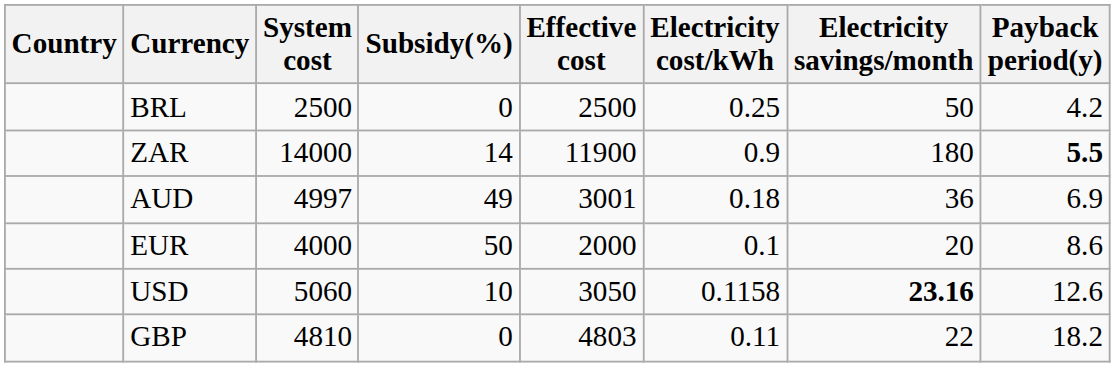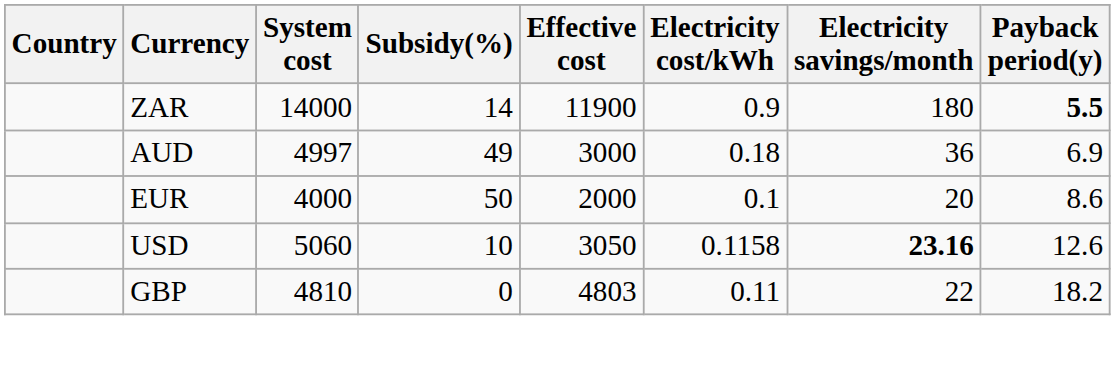 <table class="wikitable" | Solar Water Heating: Costs and Payback periods>
 <tr>
 <th>Country</th>
 <th>Currency</th>
 <th>System cost</th>
 <th>Subsidy(%)</th>
 <th>Effective cost</th>
 <th>Electricity cost/kWh</th>
 <th>Electricity savings/month</th>
 <th>Payback period(y)</th>
-</tr>
-<tr>
-<td style="text-align:left;"></td>
-<td style="text-align:left;">BRL</td>
-<td style="text-align:right;">2500</td>
-<td style="text-align:right;">0</td>
-<td style="text-align:right;">2500</td>
-<td style="text-align:right;">0.25</td>
-<td style="text-align:right;">50</td>
-<td style="text-align:right;">4.2</td>
 </tr>
 <tr>
 <td style="text-align:left;"></td>
 <td style="text-align:left;">ZAR</td>
 <td style="text-align:right;">14000</td>
 <td style="text-align:right;">14</td>
 <td style="text-align:right;">11900</td>
 <td style="text-align:right;">0.9</td>
 <td style="text-align:right;">180</td>
 <td style="text-align:right;"><strong>5.5</strong></td>
 </tr>
 <tr>
 <td style="text-align:left;"></td>
 <td style="text-align:left;">AUD</td>
 <td style="text-align:right;">4997</td>
 <td style="text-align:right;">49</td>
-<td style="text-align:right;">3001</td>
+<td style="text-align:right;">3000</td>
 <td style="text-align:right;">0.18</td>
 <td style="text-align:right;">36</td>
 <td style="text-align:right;">6.9</td>
 </tr>
 <tr>
 <td style="text-align:left;"></td>
 <td style="text-align:left;">EUR</td>
 <td style="text-align:right;">4000</td>
 <td style="text-align:right;">50</td>
 <td style="text-align:right;">2000</td>
 <td style="text-align:right;">0.1</td>
 <td style="text-align:right;">20</td>
 <td style="text-align:right;">8.6</td>
 </tr>
 <tr>
 <td style="text-align:left;"></td>
 <td style="text-align:left;">USD</td>
 <td style="text-align:right;">5060</td>
 <td style="text-align:right;">10</td>
 <td style="text-align:right;">3050</td>
 <td style="text-align:right;">0.1158</td>
 <td style="text-align:right;"><strong>23.16</strong></td>
 <td style="text-align:right;">12.6</td>
 </tr>
 <tr>
 <td style="text-align:left;"></td>
 <td style="text-align:left;">GBP</td>
 <td style="text-align:right;">4810</td>
 <td style="text-align:right;">0</td>
 <td style="text-align:right;">4803</td>
 <td style="text-align:right;">0.11</td>
 <td style="text-align:right;">22</td>
 <td style="text-align:right;">18.2</td>
 </tr>
 </table>
